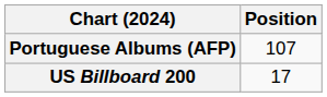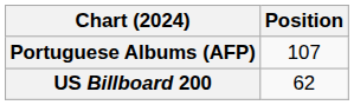 <table class="wikitable sortable plainrowheaders" style="text-align:center">
 <tr>
 <th scope="col">Chart (2024)</th>
 <th scope="col">Position</th>
 </tr>
 <tr>
 <th scope="row">Portuguese Albums (AFP)</th>
 <td>107</td>
 </tr>
 <tr>
 <th scope="row">US <em>Billboard</em> 200</th>
-<td>17</td>
+<td>62</td>
 </tr>
 </table>
